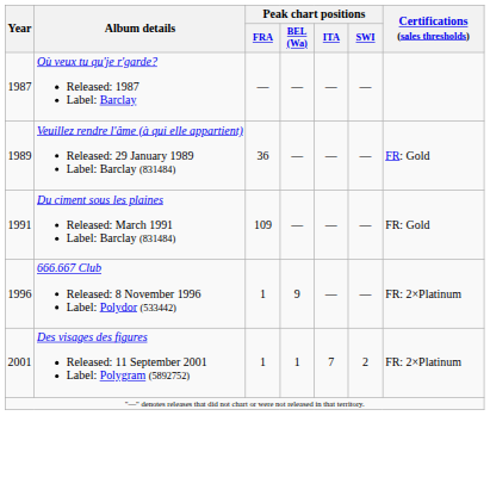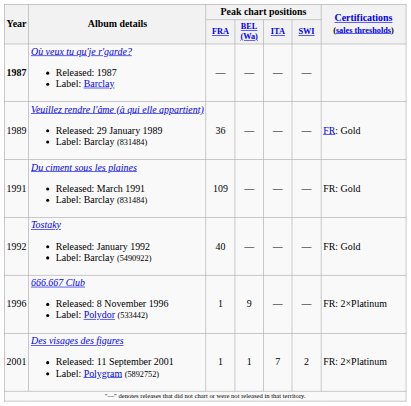 <table class="wikitable" style="text-align: center">
 <tr>
 <th rowspan="2">Year</th>
 <th rowspan="2">Album details</th>
 <th colspan="4">Peak chart positions</th>
 <th rowspan="2" style="width: 130px"><a href='#'>Certifications</a><br><small>(<a href='#'>sales thresholds</a>)</small></th>
 </tr>
 <tr style="font-size: smaller">
 <th style="width: 40px"><a href='#'>FRA</a><br></th>
 <th style="width: 40px"><a href='#'>BEL<br>(Wa)</a><br></th>
 <th style="width: 40px"><a href='#'>ITA</a><br></th>
 <th style="width: 40px"><a href='#'>SWI</a><br></th>
 </tr>
 <tr>
-<td>1987</td>
+<td><strong>1987</strong></td>
 <td style="text-align: left"><em><a href='#'>Où veux tu qu'je r'garde?</a></em><br><ul><li>Released: 1987</li><li>Label: <a href='#'>Barclay</a></li></ul></td>
 <td>—</td>
 <td>—</td>
 <td>—</td>
 <td>—</td>
 <td style="text-align: left"></td>
 </tr>
 <tr>
 <td>1989</td>
 <td style="text-align: left"><em><a href='#'>Veuillez rendre l'âme (à qui elle appartient)</a></em><br><ul><li>Released: 29 January 1989</li><li>Label: Barclay <small>(831484)</small></li></ul></td>
 <td>36</td>
 <td>—</td>
 <td>—</td>
 <td>—</td>
 <td style="text-align: left"><a href='#'>FR</a>:  Gold</td>
 </tr>
 <tr>
 <td>1991</td>
 <td style="text-align: left"><em><a href='#'>Du ciment sous les plaines</a></em><br><ul><li>Released: March 1991</li><li>Label: Barclay <small>(831484)</small></li></ul></td>
 <td>109</td>
+<td>—</td>
+<td>—</td>
+<td>—</td>
+<td style="text-align: left">FR: Gold</td>
+</tr>
+<tr>
+<td>1992</td>
+<td style="text-align: left"><em><a href='#'>Tostaky</a></em><br><ul><li>Released: January 1992</li><li>Label: Barclay <small>(5490922)</small></li></ul></td>
+<td>40</td>
 <td>—</td>
 <td>—</td>
 <td>—</td>
 <td style="text-align: left">FR: Gold</td>
 </tr>
 <tr>
 <td>1996</td>
 <td style="text-align: left"><em><a href='#'>666.667 Club</a></em><br><ul><li>Released: 8 November 1996</li><li>Label: <a href='#'>Polydor</a> <small>(533442)</small></li></ul></td>
 <td>1</td>
 <td>9</td>
 <td>—</td>
 <td>—</td>
 <td style="text-align: left">FR: 2×Platinum</td>
 </tr>
 <tr>
 <td>2001</td>
 <td style="text-align: left"><em><a href='#'>Des visages des figures</a></em><br><ul><li>Released: 11 September 2001</li><li>Label: <a href='#'>Polygram</a> <small>(5892752)</small></li></ul></td>
 <td>1</td>
 <td>1</td>
 <td>7</td>
 <td>2</td>
 <td style="text-align: left">FR: 2×Platinum</td>
 </tr>
 <tr>
 <td colspan="7" style="font-size: 8pt; text-align: center">"—" denotes releases that did not chart or were not released in that territory.</td>
 </tr>
 </table>
